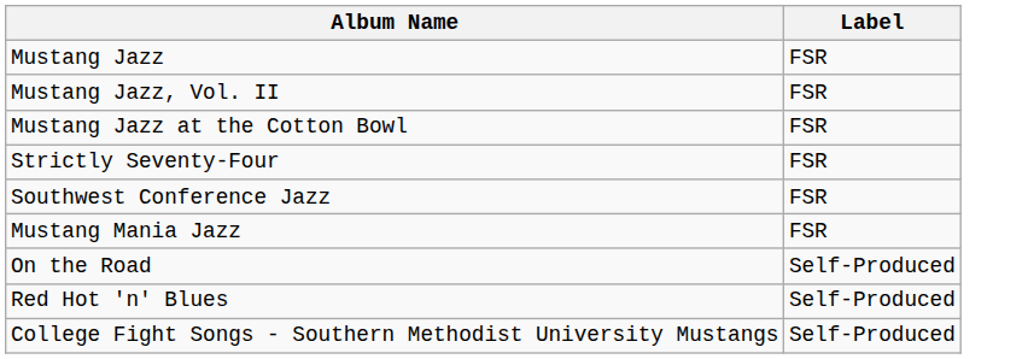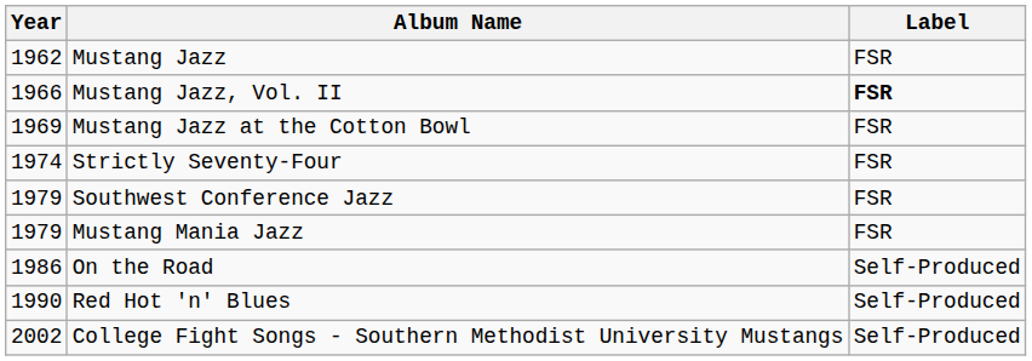 <table class="wikitable">
 <tr>
+<th>Year</th>
 <th>Album Name</th>
 <th>Label</th>
 </tr>
 <tr>
+<td>1962</td>
 <td>Mustang Jazz</td>
 <td>FSR</td>
 </tr>
 <tr>
+<td>1966</td>
 <td>Mustang Jazz, Vol. II</td>
-<td>FSR</td>
+<td><strong>FSR</strong></td>
 </tr>
 <tr>
+<td>1969</td>
 <td>Mustang Jazz at the Cotton Bowl</td>
 <td>FSR</td>
 </tr>
 <tr>
+<td>1974</td>
 <td>Strictly Seventy-Four</td>
 <td>FSR</td>
 </tr>
 <tr>
+<td>1979</td>
 <td>Southwest Conference Jazz</td>
 <td>FSR</td>
 </tr>
 <tr>
+<td>1979</td>
 <td>Mustang Mania Jazz</td>
 <td>FSR</td>
 </tr>
 <tr>
+<td>1986</td>
 <td>On the Road</td>
 <td>Self-Produced</td>
 </tr>
 <tr>
+<td>1990</td>
 <td>Red Hot 'n' Blues</td>
 <td>Self-Produced</td>
 </tr>
 <tr>
+<td>2002</td>
 <td>College Fight Songs - Southern Methodist University Mustangs</td>
 <td>Self-Produced</td>
 </tr>
 </table>
